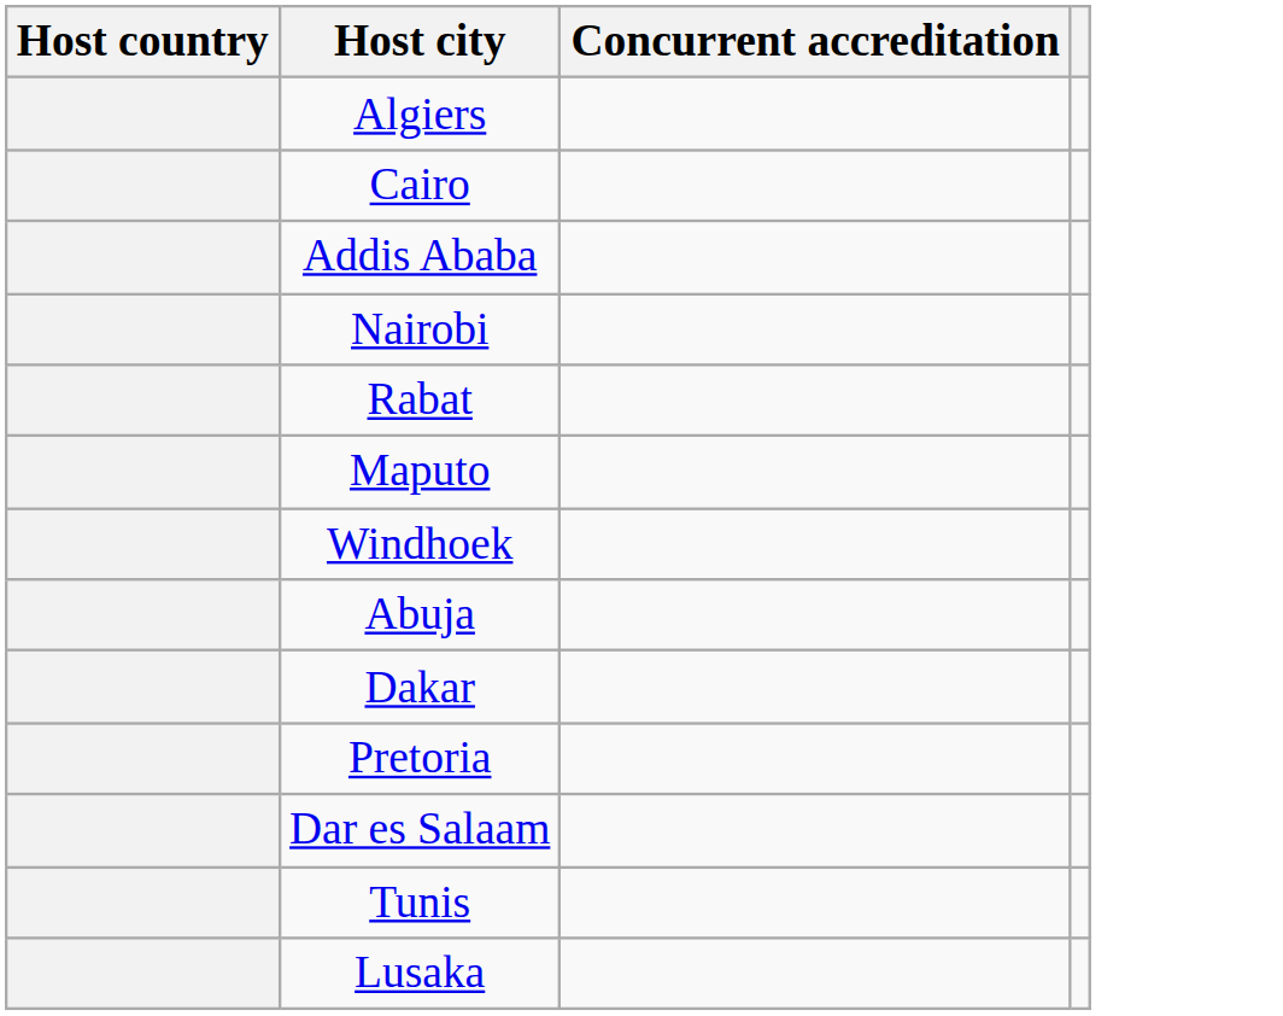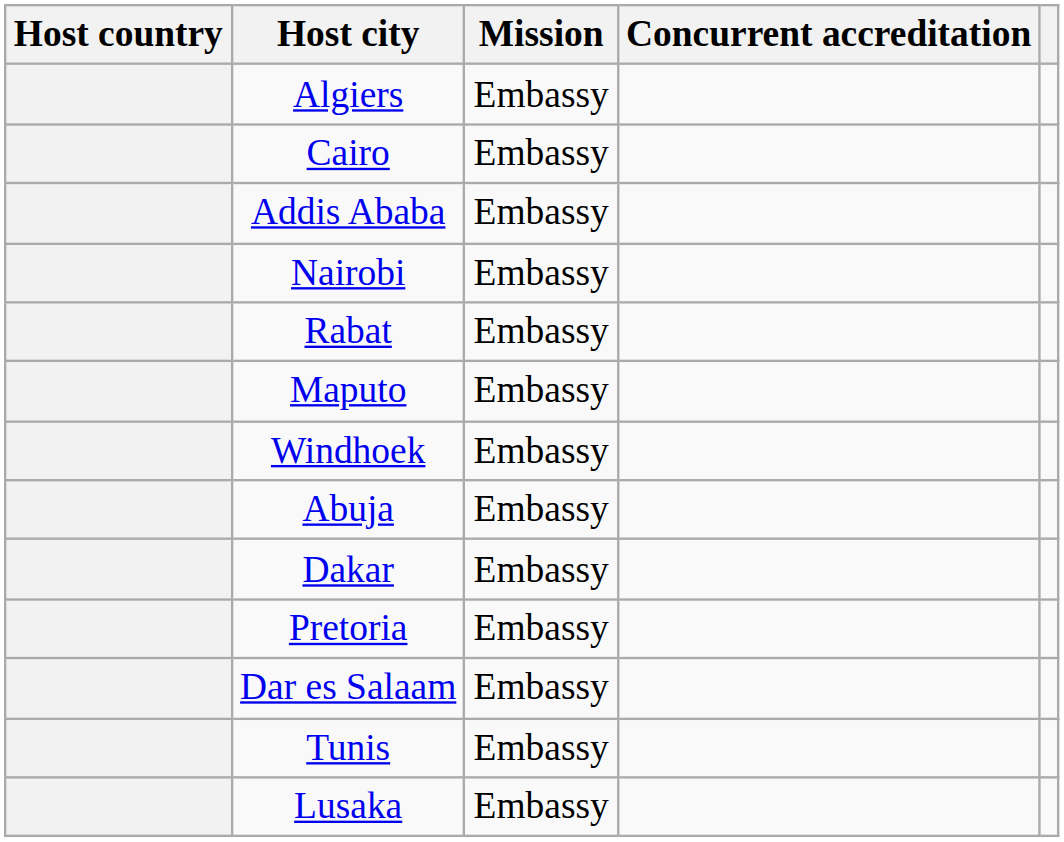 <table class="wikitable plainrowheaders" style="text-align:center;">
 <tr>
 <th scope="col">Host country</th>
 <th scope="col">Host city</th>
+<th scope="col">Mission</th>
 <th scope="col">Concurrent accreditation</th>
 <th scope="col"></th>
 </tr>
 <tr>
 <th scope="row"></th>
 <td><a href='#'>Algiers</a></td>
+<td>Embassy</td>
 <td></td>
 <td></td>
 </tr>
 <tr>
 <th scope="row"></th>
 <td><a href='#'>Cairo</a></td>
+<td>Embassy</td>
 <td></td>
 <td></td>
 </tr>
 <tr>
 <th scope="row"></th>
 <td><a href='#'>Addis Ababa</a></td>
+<td>Embassy</td>
 <td></td>
 <td></td>
 </tr>
 <tr>
 <th scope="row"></th>
 <td><a href='#'>Nairobi</a></td>
+<td>Embassy</td>
 <td></td>
 <td></td>
 </tr>
 <tr>
 <th scope="row"></th>
 <td><a href='#'>Rabat</a></td>
+<td>Embassy</td>
 <td></td>
 <td></td>
 </tr>
 <tr>
 <th scope="row"></th>
 <td><a href='#'>Maputo</a></td>
+<td>Embassy</td>
 <td></td>
 <td></td>
 </tr>
 <tr>
 <th scope="row"></th>
 <td><a href='#'>Windhoek</a></td>
+<td>Embassy</td>
 <td></td>
 <td></td>
 </tr>
 <tr>
 <th scope="row"></th>
 <td><a href='#'>Abuja</a></td>
+<td>Embassy</td>
 <td></td>
 <td></td>
 </tr>
 <tr>
 <th scope="row"></th>
 <td><a href='#'>Dakar</a></td>
+<td>Embassy</td>
 <td></td>
 <td></td>
 </tr>
 <tr>
 <th scope="row"></th>
 <td><a href='#'>Pretoria</a></td>
+<td>Embassy</td>
 <td></td>
 <td></td>
 </tr>
 <tr>
 <th scope="row"></th>
 <td><a href='#'>Dar es Salaam</a></td>
+<td>Embassy</td>
 <td></td>
 <td></td>
 </tr>
 <tr>
 <th scope="row"></th>
 <td><a href='#'>Tunis</a></td>
+<td>Embassy</td>
 <td></td>
 <td></td>
 </tr>
 <tr>
 <th scope="row"></th>
 <td><a href='#'>Lusaka</a></td>
+<td>Embassy</td>
 <td></td>
 <td></td>
 </tr>
 </table>
